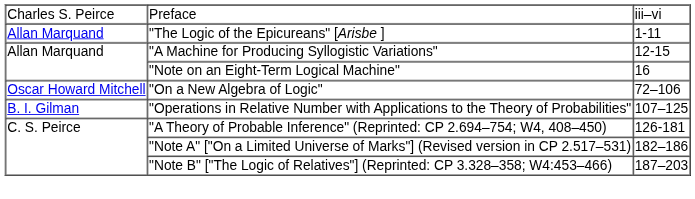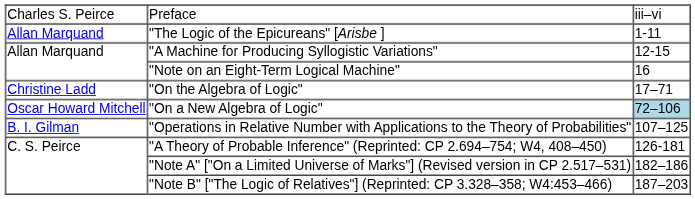 <table cellpadding=1 cellspacing=0 border=1 style="margin-left:1.5em">
 <tr>
 <td>Charles S. Peirce</td>
 <td>Preface</td>
 <td>iii–vi</td>
 </tr>
 <tr>
 <td><a href='#'>Allan Marquand</a></td>
 <td>"The Logic of the Epicureans" &#91;<em>Arisbe</em>  &#93;</td>
 <td>1-11</td>
 </tr>
 <tr>
 <td rowspan=2 valign=top>Allan Marquand</td>
 <td>"A Machine for Producing Syllogistic Variations"</td>
 <td>12-15</td>
 </tr>
 <tr>
 <td>"Note on an Eight-Term Logical Machine"</td>
 <td>16</td>
 </tr>
 <tr>
+<td><a href='#'>Christine Ladd</a></td>
+<td>"On the Algebra of Logic"</td>
+<td>17–71</td>
+</tr>
+<tr>
 <td><a href='#'>Oscar Howard Mitchell</a></td>
 <td>"On a New Algebra of Logic"</td>
-<td>72–106</td>
+<td style="background: lightblue;">72–106</td>
 </tr>
 <tr>
 <td><a href='#'>B. I. Gilman</a></td>
 <td>"Operations in Relative Number with Applications to the Theory of Probabilities"</td>
 <td>107–125</td>
 </tr>
 <tr>
 <td rowspan=3 valign=top>C. S. Peirce</td>
 <td>"A Theory of Probable Inference" (Reprinted: CP 2.694–754; W4, 408–450)</td>
 <td>126-181</td>
 </tr>
 <tr>
 <td>"Note A" ["On a Limited Universe of Marks"] (Revised version in CP 2.517–531)</td>
 <td>182–186</td>
 </tr>
 <tr>
 <td>"Note B" ["The Logic of Relatives"] (Reprinted: CP 3.328–358; W4:453–466)</td>
 <td>187–203</td>
 </tr>
 </table>
